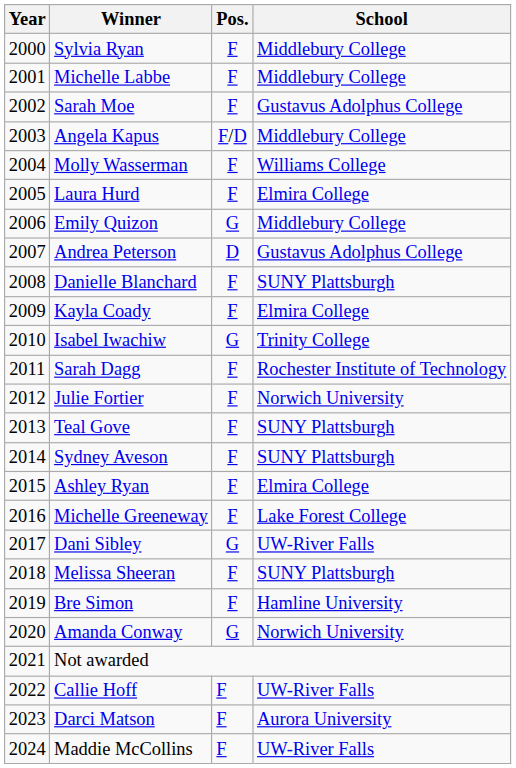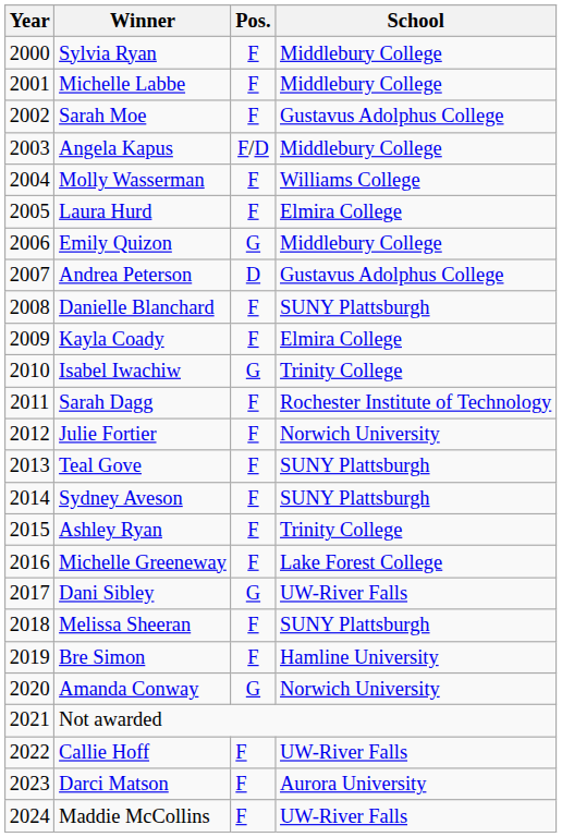 <table class="wikitable sortable">
 <tr style="background:#e5e5e5;">
 <th>Year</th>
 <th>Winner</th>
 <th>Pos.</th>
 <th>School</th>
 </tr>
 <tr>
 <td style="text-align: center;">2000</td>
 <td><a href='#'>Sylvia Ryan</a></td>
 <td style="text-align: center;"><a href='#'>F</a></td>
 <td><a href='#'>Middlebury College</a></td>
 </tr>
 <tr>
 <td style="text-align: center;">2001</td>
 <td><a href='#'>Michelle Labbe</a></td>
 <td style="text-align: center;"><a href='#'>F</a></td>
 <td><a href='#'>Middlebury College</a></td>
 </tr>
 <tr>
 <td style="text-align: center;">2002</td>
 <td><a href='#'>Sarah Moe</a></td>
 <td style="text-align: center;"><a href='#'>F</a></td>
 <td><a href='#'>Gustavus Adolphus College</a></td>
 </tr>
 <tr>
 <td style="text-align: center;">2003</td>
 <td><a href='#'>Angela Kapus</a></td>
 <td style="text-align: center;"><a href='#'>F</a>/<a href='#'>D</a></td>
 <td><a href='#'>Middlebury College</a></td>
 </tr>
 <tr>
 <td style="text-align: center;">2004</td>
 <td><a href='#'>Molly Wasserman</a></td>
 <td style="text-align: center;"><a href='#'>F</a></td>
 <td><a href='#'>Williams College</a></td>
 </tr>
 <tr>
 <td style="text-align: center;">2005</td>
 <td><a href='#'>Laura Hurd</a></td>
 <td style="text-align: center;"><a href='#'>F</a></td>
 <td><a href='#'>Elmira College</a></td>
 </tr>
 <tr>
 <td style="text-align: center;">2006</td>
 <td><a href='#'>Emily Quizon</a></td>
 <td style="text-align: center;"><a href='#'>G</a></td>
 <td><a href='#'>Middlebury College</a></td>
 </tr>
 <tr>
 <td style="text-align: center;">2007</td>
 <td><a href='#'>Andrea Peterson</a></td>
 <td style="text-align: center;"><a href='#'>D</a></td>
 <td><a href='#'>Gustavus Adolphus College</a></td>
 </tr>
 <tr>
 <td style="text-align: center;">2008</td>
 <td><a href='#'>Danielle Blanchard</a></td>
 <td style="text-align: center;"><a href='#'>F</a></td>
 <td><a href='#'>SUNY Plattsburgh</a></td>
 </tr>
 <tr>
 <td style="text-align: center;">2009</td>
 <td><a href='#'>Kayla Coady</a></td>
 <td style="text-align: center;"><a href='#'>F</a></td>
 <td><a href='#'>Elmira College</a></td>
 </tr>
 <tr>
 <td style="text-align: center;">2010</td>
 <td><a href='#'>Isabel Iwachiw</a></td>
 <td style="text-align: center;"><a href='#'>G</a></td>
 <td><a href='#'>Trinity College</a></td>
 </tr>
 <tr>
 <td style="text-align: center;">2011</td>
 <td><a href='#'>Sarah Dagg</a></td>
 <td style="text-align: center;"><a href='#'>F</a></td>
 <td><a href='#'>Rochester Institute of Technology</a></td>
 </tr>
 <tr>
 <td style="text-align: center;">2012</td>
 <td><a href='#'>Julie Fortier</a></td>
 <td style="text-align: center;"><a href='#'>F</a></td>
 <td><a href='#'>Norwich University</a></td>
 </tr>
 <tr>
 <td style="text-align: center;">2013</td>
 <td><a href='#'>Teal Gove</a></td>
 <td style="text-align: center;"><a href='#'>F</a></td>
 <td><a href='#'>SUNY Plattsburgh</a></td>
 </tr>
 <tr>
 <td style="text-align: center;">2014</td>
 <td><a href='#'>Sydney Aveson</a></td>
 <td style="text-align: center;"><a href='#'>F</a></td>
 <td><a href='#'>SUNY Plattsburgh</a></td>
 </tr>
 <tr>
 <td style="text-align: center;">2015</td>
 <td><a href='#'>Ashley Ryan</a></td>
 <td style="text-align: center;"><a href='#'>F</a></td>
-<td><a href='#'>Elmira College</a></td>
+<td><a href='#'>Trinity College</a></td>
 </tr>
 <tr>
 <td style="text-align: center;">2016</td>
 <td><a href='#'>Michelle Greeneway</a></td>
 <td style="text-align: center;"><a href='#'>F</a></td>
 <td><a href='#'>Lake Forest College</a></td>
 </tr>
 <tr>
 <td style="text-align: center;">2017</td>
 <td><a href='#'>Dani Sibley</a></td>
 <td style="text-align: center;"><a href='#'>G</a></td>
 <td><a href='#'>UW-River Falls</a></td>
 </tr>
 <tr>
 <td style="text-align: center;">2018</td>
 <td><a href='#'>Melissa Sheeran</a></td>
 <td style="text-align: center;"><a href='#'>F</a></td>
 <td><a href='#'>SUNY Plattsburgh</a></td>
 </tr>
 <tr>
 <td style="text-align: center;">2019</td>
 <td><a href='#'>Bre Simon</a></td>
 <td style="text-align: center;"><a href='#'>F</a></td>
 <td><a href='#'>Hamline University</a></td>
 </tr>
 <tr>
 <td style="text-align: center;">2020</td>
 <td><a href='#'>Amanda Conway</a></td>
 <td style="text-align: center;"><a href='#'>G</a></td>
 <td><a href='#'>Norwich University</a></td>
 </tr>
 <tr>
 <td style="text-align: center;">2021</td>
 <td colspan="3">Not awarded</td>
 </tr>
 <tr>
 <td style="text-align: center;">2022</td>
 <td><a href='#'>Callie Hoff</a></td>
 <td><a href='#'>F</a></td>
 <td><a href='#'>UW-River Falls</a></td>
 </tr>
 <tr>
 <td style="text-align: center;">2023</td>
 <td><a href='#'>Darci Matson</a></td>
 <td><a href='#'>F</a></td>
 <td><a href='#'>Aurora University</a></td>
 </tr>
 <tr>
 <td style="text-align: center;">2024</td>
 <td>Maddie McCollins</td>
 <td><a href='#'>F</a></td>
 <td><a href='#'>UW-River Falls</a></td>
 </tr>
 </table>
